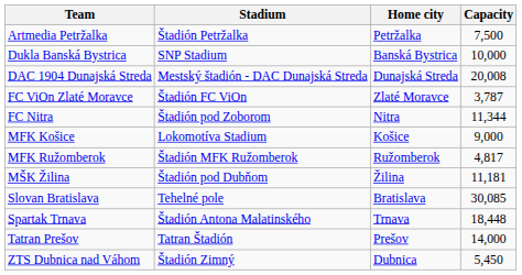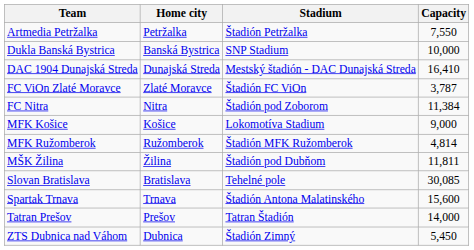 <table class="wikitable sortable">
 <tr>
 <th>Team</th>
+<th>Home city</th>
 <th>Stadium</th>
-<th>Home city</th>
 <th>Capacity</th>
 </tr>
 <tr>
 <td><a href='#'>Artmedia Petržalka</a></td>
+<td><a href='#'>Petržalka</a></td>
 <td><a href='#'>Štadión Petržalka</a></td>
-<td><a href='#'>Petržalka</a></td>
-<td align="center">7,500</td>
+<td align="center">7,550</td>
 </tr>
 <tr>
 <td><a href='#'>Dukla Banská Bystrica</a></td>
+<td><a href='#'>Banská Bystrica</a></td>
 <td><a href='#'>SNP Stadium</a></td>
-<td><a href='#'>Banská Bystrica</a></td>
 <td align="center">10,000</td>
 </tr>
 <tr>
 <td><a href='#'>DAC 1904 Dunajská Streda</a></td>
+<td><a href='#'>Dunajská Streda</a></td>
 <td><a href='#'>Mestský štadión - DAC Dunajská Streda</a></td>
-<td><a href='#'>Dunajská Streda</a></td>
-<td align="center">20,008</td>
+<td align="center">16,410</td>
 </tr>
 <tr>
 <td><a href='#'>FC ViOn Zlaté Moravce</a></td>
+<td><a href='#'>Zlaté Moravce</a></td>
 <td><a href='#'>Štadión FC ViOn</a></td>
-<td><a href='#'>Zlaté Moravce</a></td>
 <td align="center">3,787</td>
 </tr>
 <tr>
 <td><a href='#'>FC Nitra</a></td>
+<td><a href='#'>Nitra</a></td>
 <td><a href='#'>Štadión pod Zoborom</a></td>
-<td><a href='#'>Nitra</a></td>
-<td align="center">11,344</td>
+<td align="center">11,384</td>
 </tr>
 <tr>
 <td><a href='#'>MFK Košice</a></td>
+<td><a href='#'>Košice</a></td>
 <td><a href='#'>Lokomotíva Stadium</a></td>
-<td><a href='#'>Košice</a></td>
 <td align="center">9,000</td>
 </tr>
 <tr>
 <td><a href='#'>MFK Ružomberok</a></td>
+<td><a href='#'>Ružomberok</a></td>
 <td><a href='#'>Štadión MFK Ružomberok</a></td>
-<td><a href='#'>Ružomberok</a></td>
-<td align="center">4,817</td>
+<td align="center">4,814</td>
 </tr>
 <tr>
 <td><a href='#'>MŠK Žilina</a></td>
+<td><a href='#'>Žilina</a></td>
 <td><a href='#'>Štadión pod Dubňom</a></td>
-<td><a href='#'>Žilina</a></td>
-<td align="center">11,181</td>
+<td align="center">11,811</td>
 </tr>
 <tr>
 <td><a href='#'>Slovan Bratislava</a></td>
+<td><a href='#'>Bratislava</a></td>
 <td><a href='#'>Tehelné pole</a></td>
-<td><a href='#'>Bratislava</a></td>
 <td align="center">30,085</td>
 </tr>
 <tr>
 <td><a href='#'>Spartak Trnava</a></td>
+<td><a href='#'>Trnava</a></td>
 <td><a href='#'>Štadión Antona Malatinského</a></td>
-<td><a href='#'>Trnava</a></td>
-<td align="center">18,448</td>
+<td align="center">15,600</td>
 </tr>
 <tr>
 <td><a href='#'>Tatran Prešov</a></td>
+<td><a href='#'>Prešov</a></td>
 <td><a href='#'>Tatran Štadión</a></td>
-<td><a href='#'>Prešov</a></td>
 <td align="center">14,000</td>
 </tr>
 <tr>
 <td><a href='#'>ZTS Dubnica nad Váhom</a></td>
+<td><a href='#'>Dubnica</a></td>
 <td><a href='#'>Štadión Zimný</a></td>
-<td><a href='#'>Dubnica</a></td>
 <td align="center">5,450</td>
 </tr>
 </table>
